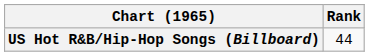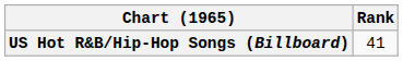 <table class="wikitable sortable plainrowheaders">
 <tr>
 <th>Chart (1965)</th>
 <th>Rank</th>
 </tr>
 <tr>
 <th scope="row">US Hot R&B/Hip-Hop Songs (<em>Billboard</em>)</th>
-<td style="text-align:center;">44</td>
+<td style="text-align:center;">41</td>
 </tr>
 </table>
